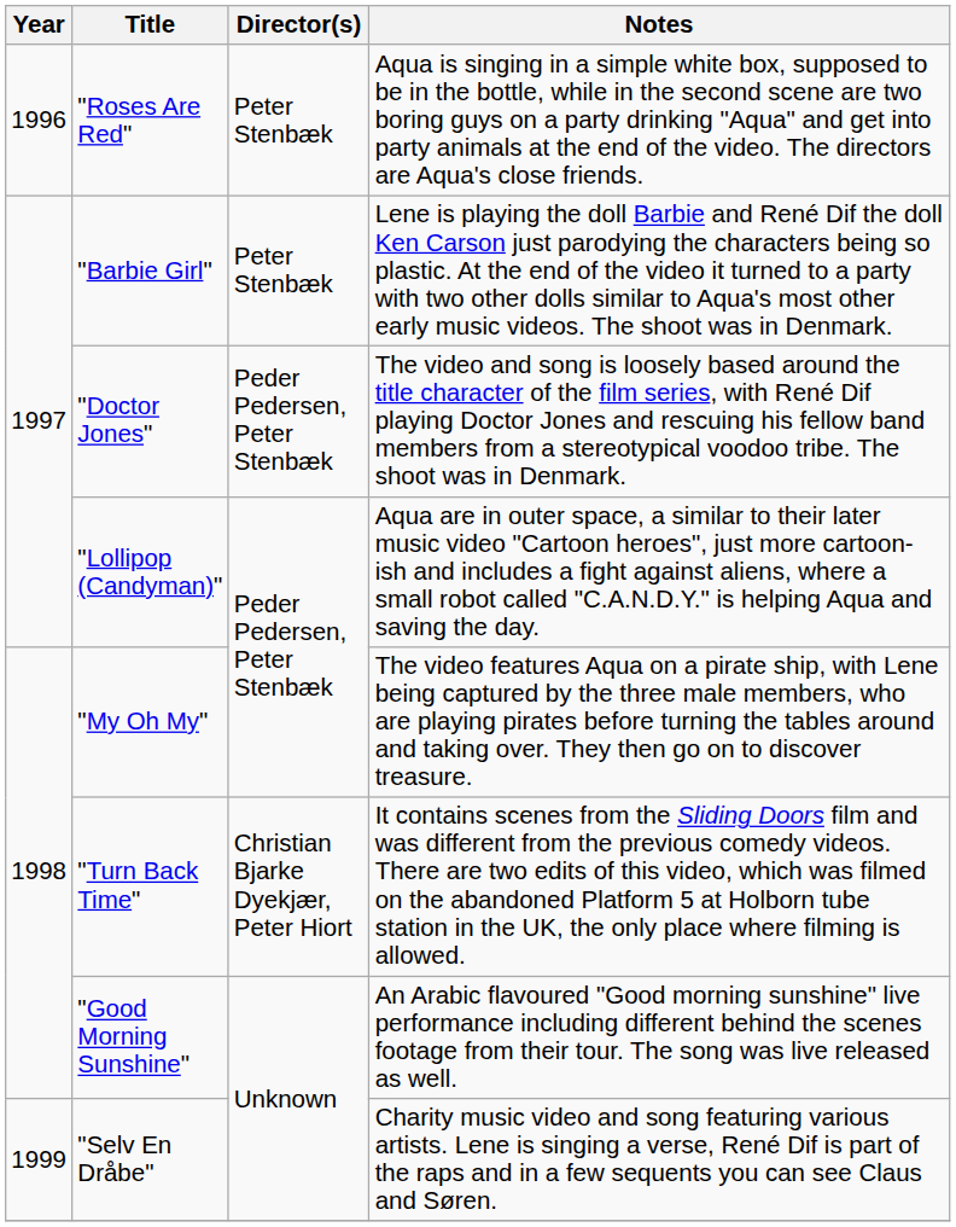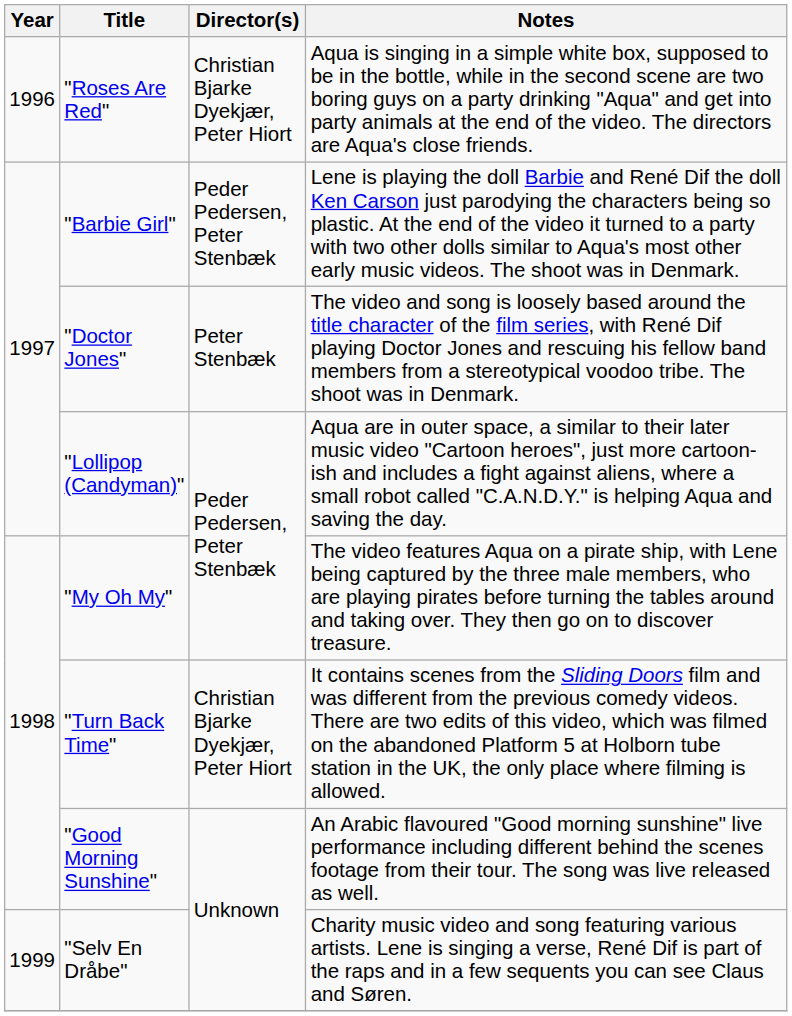 <table class="wikitable plainrowheaders" width=98%>
 <tr>
 <th scope="col" width=3%>Year</th>
 <th scope="col" width=15%>Title</th>
 <th scope="col" width=15%>Director(s)</th>
 <th scope="col" width=65%>Notes</th>
 </tr>
 <tr>
 <td>1996</td>
 <td>"<a href='#'>Roses Are Red</a>"</td>
-<td>Peter Stenbæk</td>
+<td>Christian Bjarke Dyekjær, Peter Hiort</td>
 <td>Aqua is singing in a simple white box, supposed to be in the bottle, while in the second scene are two boring guys on a party drinking "Aqua" and get into party animals at the end of the video. The directors are Aqua's close friends.</td>
 </tr>
 <tr>
 <td rowspan="3">1997</td>
 <td>"<a href='#'>Barbie Girl</a>"</td>
-<td>Peter Stenbæk</td>
+<td>Peder Pedersen, Peter Stenbæk</td>
 <td>Lene is playing the doll <a href='#'>Barbie</a> and René Dif the doll <a href='#'>Ken Carson</a> just parodying the characters being so plastic. At the end of the video it turned to a party with two other dolls similar to Aqua's most other early music videos. The shoot was in Denmark.</td>
 </tr>
 <tr>
 <td>"<a href='#'>Doctor Jones</a>"</td>
-<td>Peder Pedersen, Peter Stenbæk</td>
+<td>Peter Stenbæk</td>
 <td>The video and song is loosely based around the <a href='#'>title character</a> of the <a href='#'>film series</a>, with René Dif playing Doctor Jones and rescuing his fellow band members from a stereotypical voodoo tribe. The shoot was in Denmark.</td>
 </tr>
 <tr>
 <td>"<a href='#'>Lollipop (Candyman)</a>"</td>
 <td rowspan="2">Peder Pedersen, Peter Stenbæk</td>
 <td>Aqua are in outer space, a similar to their later music video "Cartoon heroes", just more cartoon-ish and includes a fight against aliens, where a small robot called "C.A.N.D.Y." is helping Aqua and saving the day.</td>
 </tr>
 <tr>
 <td rowspan="3">1998</td>
 <td>"<a href='#'>My Oh My</a>"</td>
 <td>The video features Aqua on a pirate ship, with Lene being captured by the three male members, who are playing pirates before turning the tables around and taking over. They then go on to discover treasure.</td>
 </tr>
 <tr>
 <td>"<a href='#'>Turn Back Time</a>"</td>
 <td>Christian Bjarke Dyekjær, Peter Hiort</td>
 <td>It contains scenes from the <em><a href='#'>Sliding Doors</a></em> film and was different from the previous comedy videos. There are two edits of this video, which was filmed on the abandoned Platform 5 at Holborn tube station in the UK, the only place where filming is allowed.</td>
 </tr>
 <tr>
 <td>"<a href='#'>Good Morning Sunshine</a>"</td>
 <td rowspan="2">Unknown</td>
 <td>An Arabic flavoured "Good morning sunshine" live performance including different behind the scenes footage from their tour. The song was live released as well.</td>
 </tr>
 <tr>
 <td>1999</td>
 <td>"Selv En Dråbe"</td>
 <td>Charity music video and song featuring various artists. Lene is singing a verse, René Dif is part of the raps and in a few sequents you can see Claus and Søren.</td>
 </tr>
 <tr>
 </tr>
 </table>
